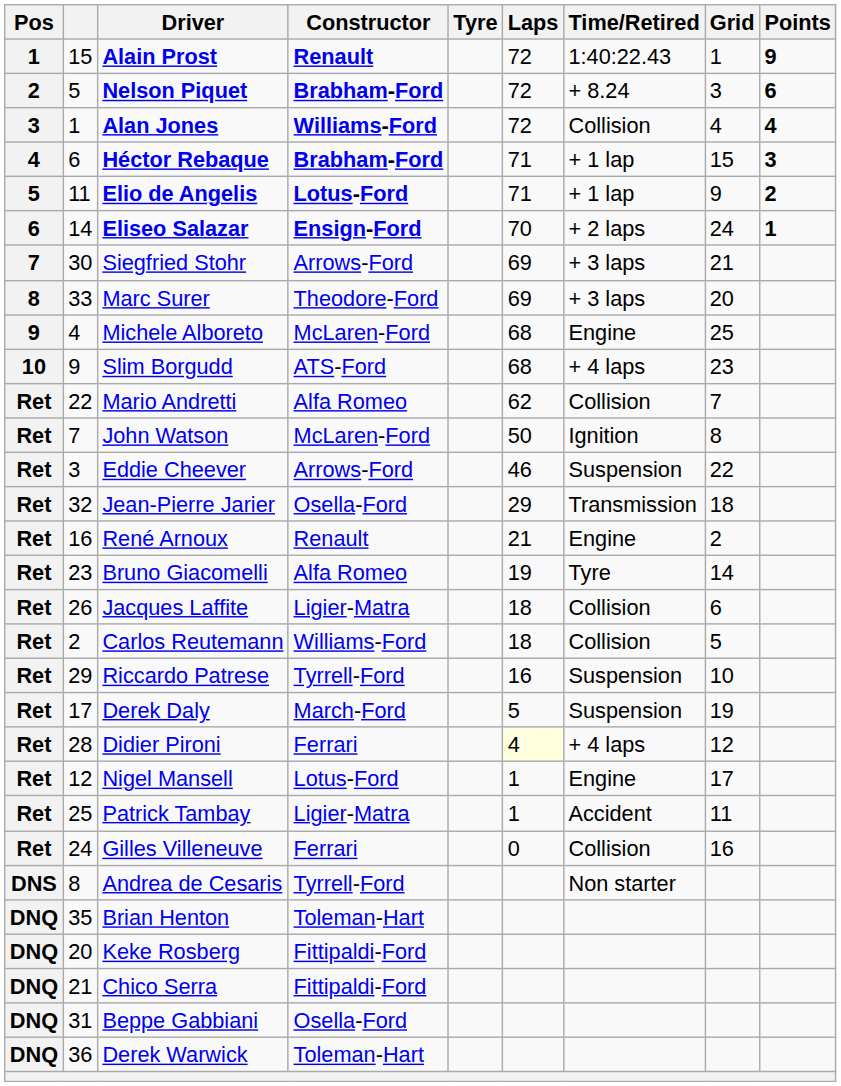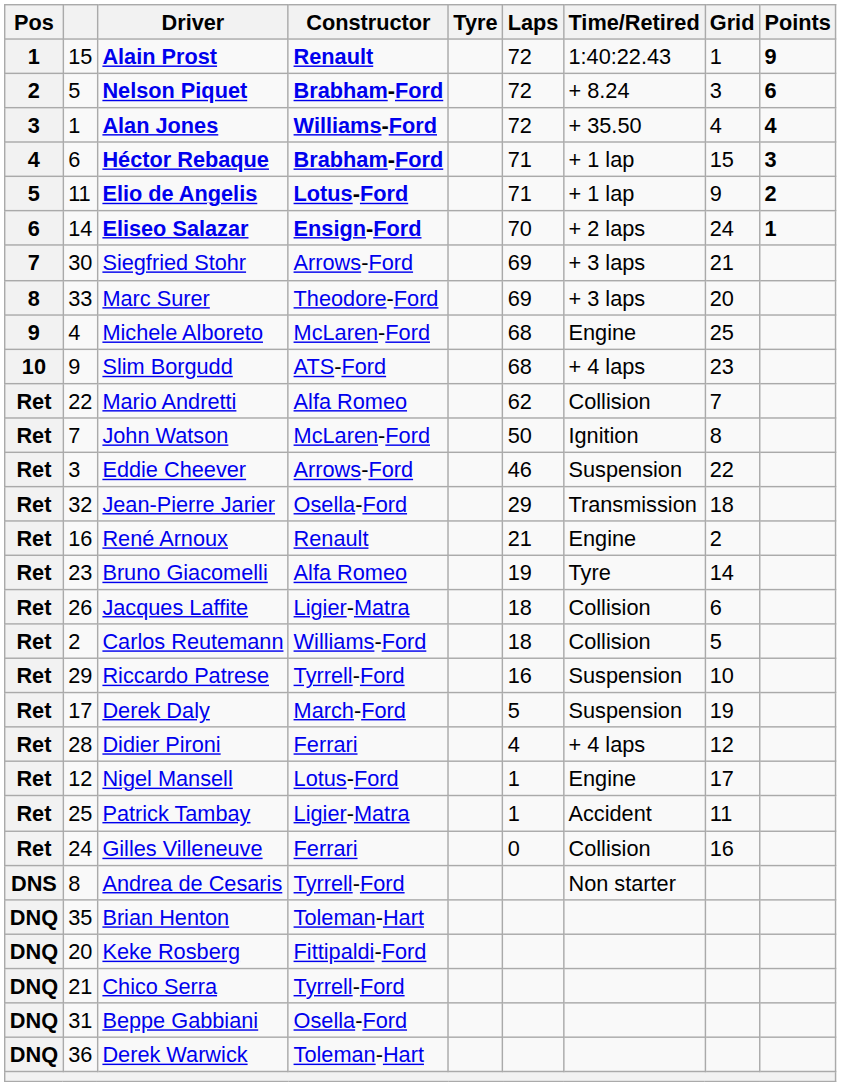 <table class="wikitable" style="font-size: 95%;">
 <tr>
 <th>Pos</th>
 <th></th>
 <th>Driver</th>
 <th>Constructor</th>
 <th>Tyre</th>
 <th>Laps</th>
 <th>Time/Retired</th>
 <th>Grid</th>
 <th>Points</th>
 </tr>
 <tr>
 <th>1</th>
 <td>15</td>
 <td> <strong><a href='#'>Alain Prost</a></strong></td>
 <td><strong><a href='#'>Renault</a></strong></td>
 <td></td>
 <td>72</td>
 <td>1:40:22.43</td>
 <td>1</td>
 <td><strong>9</strong></td>
 </tr>
 <tr>
 <th>2</th>
 <td>5</td>
 <td> <strong><a href='#'>Nelson Piquet</a></strong></td>
 <td><strong><a href='#'>Brabham</a>-<a href='#'>Ford</a></strong></td>
 <td></td>
 <td>72</td>
 <td>+ 8.24</td>
 <td>3</td>
 <td><strong>6</strong></td>
 </tr>
 <tr>
 <th>3</th>
 <td>1</td>
 <td> <strong><a href='#'>Alan Jones</a></strong></td>
 <td><strong><a href='#'>Williams</a>-<a href='#'>Ford</a></strong></td>
 <td></td>
 <td>72</td>
-<td>Collision</td>
+<td>+ 35.50</td>
 <td>4</td>
 <td><strong>4</strong></td>
 </tr>
 <tr>
 <th>4</th>
 <td>6</td>
 <td> <strong><a href='#'>Héctor Rebaque</a></strong></td>
 <td><strong><a href='#'>Brabham</a>-<a href='#'>Ford</a></strong></td>
 <td></td>
 <td>71</td>
 <td>+ 1 lap</td>
 <td>15</td>
 <td><strong>3</strong></td>
 </tr>
 <tr>
 <th>5</th>
 <td>11</td>
 <td> <strong><a href='#'>Elio de Angelis</a></strong></td>
 <td><strong><a href='#'>Lotus</a>-<a href='#'>Ford</a></strong></td>
 <td></td>
 <td>71</td>
 <td>+ 1 lap</td>
 <td>9</td>
 <td><strong>2</strong></td>
 </tr>
 <tr>
 <th>6</th>
 <td>14</td>
 <td> <strong><a href='#'>Eliseo Salazar</a></strong></td>
 <td><strong><a href='#'>Ensign</a>-<a href='#'>Ford</a></strong></td>
 <td></td>
 <td>70</td>
 <td>+ 2 laps</td>
 <td>24</td>
 <td><strong>1</strong></td>
 </tr>
 <tr>
 <th>7</th>
 <td>30</td>
 <td> <a href='#'>Siegfried Stohr</a></td>
 <td><a href='#'>Arrows</a>-<a href='#'>Ford</a></td>
 <td></td>
 <td>69</td>
 <td>+ 3 laps</td>
 <td>21</td>
 <td> </td>
 </tr>
 <tr>
 <th>8</th>
 <td>33</td>
 <td> <a href='#'>Marc Surer</a></td>
 <td><a href='#'>Theodore</a>-<a href='#'>Ford</a></td>
 <td></td>
 <td>69</td>
 <td>+ 3 laps</td>
 <td>20</td>
 <td> </td>
 </tr>
 <tr>
 <th>9</th>
 <td>4</td>
 <td> <a href='#'>Michele Alboreto</a></td>
 <td><a href='#'>McLaren</a>-<a href='#'>Ford</a></td>
 <td></td>
 <td>68</td>
 <td>Engine</td>
 <td>25</td>
 <td> </td>
 </tr>
 <tr>
 <th>10</th>
 <td>9</td>
 <td> <a href='#'>Slim Borgudd</a></td>
 <td><a href='#'>ATS</a>-<a href='#'>Ford</a></td>
 <td></td>
 <td>68</td>
 <td>+ 4 laps</td>
 <td>23</td>
 <td> </td>
 </tr>
 <tr>
 <th>Ret</th>
 <td>22</td>
 <td> <a href='#'>Mario Andretti</a></td>
 <td><a href='#'>Alfa Romeo</a></td>
 <td></td>
 <td>62</td>
 <td>Collision</td>
 <td>7</td>
 <td> </td>
 </tr>
 <tr>
 <th>Ret</th>
 <td>7</td>
 <td> <a href='#'>John Watson</a></td>
 <td><a href='#'>McLaren</a>-<a href='#'>Ford</a></td>
 <td></td>
 <td>50</td>
 <td>Ignition</td>
 <td>8</td>
 <td> </td>
 </tr>
 <tr>
 <th>Ret</th>
 <td>3</td>
 <td> <a href='#'>Eddie Cheever</a></td>
 <td><a href='#'>Arrows</a>-<a href='#'>Ford</a></td>
 <td></td>
 <td>46</td>
 <td>Suspension</td>
 <td>22</td>
 <td> </td>
 </tr>
 <tr>
 <th>Ret</th>
 <td>32</td>
 <td> <a href='#'>Jean-Pierre Jarier</a></td>
 <td><a href='#'>Osella</a>-<a href='#'>Ford</a></td>
 <td></td>
 <td>29</td>
 <td>Transmission</td>
 <td>18</td>
 <td> </td>
 </tr>
 <tr>
 <th>Ret</th>
 <td>16</td>
 <td> <a href='#'>René Arnoux</a></td>
 <td><a href='#'>Renault</a></td>
 <td></td>
 <td>21</td>
 <td>Engine</td>
 <td>2</td>
 <td> </td>
 </tr>
 <tr>
 <th>Ret</th>
 <td>23</td>
 <td> <a href='#'>Bruno Giacomelli</a></td>
 <td><a href='#'>Alfa Romeo</a></td>
 <td></td>
 <td>19</td>
 <td>Tyre</td>
 <td>14</td>
 <td> </td>
 </tr>
 <tr>
 <th>Ret</th>
 <td>26</td>
 <td> <a href='#'>Jacques Laffite</a></td>
 <td><a href='#'>Ligier</a>-<a href='#'>Matra</a></td>
 <td></td>
 <td>18</td>
 <td>Collision</td>
 <td>6</td>
 <td> </td>
 </tr>
 <tr>
 <th>Ret</th>
 <td>2</td>
 <td> <a href='#'>Carlos Reutemann</a></td>
 <td><a href='#'>Williams</a>-<a href='#'>Ford</a></td>
 <td></td>
 <td>18</td>
 <td>Collision</td>
 <td>5</td>
 <td> </td>
 </tr>
 <tr>
 <th>Ret</th>
 <td>29</td>
 <td> <a href='#'>Riccardo Patrese</a></td>
 <td><a href='#'>Tyrrell</a>-<a href='#'>Ford</a></td>
 <td></td>
 <td>16</td>
 <td>Suspension</td>
 <td>10</td>
 <td> </td>
 </tr>
 <tr>
 <th>Ret</th>
 <td>17</td>
 <td> <a href='#'>Derek Daly</a></td>
 <td><a href='#'>March</a>-<a href='#'>Ford</a></td>
 <td></td>
 <td>5</td>
 <td>Suspension</td>
 <td>19</td>
 <td> </td>
 </tr>
 <tr>
 <th>Ret</th>
 <td>28</td>
 <td> <a href='#'>Didier Pironi</a></td>
 <td><a href='#'>Ferrari</a></td>
 <td></td>
-<td style="background: lightyellow;">4</td>
+<td>4</td>
 <td>+ 4 laps</td>
 <td>12</td>
 <td> </td>
 </tr>
 <tr>
 <th>Ret</th>
 <td>12</td>
 <td> <a href='#'>Nigel Mansell</a></td>
 <td><a href='#'>Lotus</a>-<a href='#'>Ford</a></td>
 <td></td>
 <td>1</td>
 <td>Engine</td>
 <td>17</td>
 <td> </td>
 </tr>
 <tr>
 <th>Ret</th>
 <td>25</td>
 <td> <a href='#'>Patrick Tambay</a></td>
 <td><a href='#'>Ligier</a>-<a href='#'>Matra</a></td>
 <td></td>
 <td>1</td>
 <td>Accident</td>
 <td>11</td>
 <td> </td>
 </tr>
 <tr>
 <th>Ret</th>
 <td>24</td>
 <td> <a href='#'>Gilles Villeneuve</a></td>
 <td><a href='#'>Ferrari</a></td>
 <td></td>
 <td>0</td>
 <td>Collision</td>
 <td>16</td>
 <td> </td>
 </tr>
 <tr>
 <th>DNS</th>
 <td>8</td>
 <td> <a href='#'>Andrea de Cesaris</a></td>
 <td><a href='#'>Tyrrell</a>-<a href='#'>Ford</a></td>
 <td></td>
 <td> </td>
 <td>Non starter</td>
 <td></td>
 <td> </td>
 </tr>
 <tr>
 <th>DNQ</th>
 <td>35</td>
 <td> <a href='#'>Brian Henton</a></td>
 <td><a href='#'>Toleman</a>-<a href='#'>Hart</a></td>
 <td></td>
 <td> </td>
 <td></td>
 <td></td>
 <td> </td>
 </tr>
 <tr>
 <th>DNQ</th>
 <td>20</td>
 <td> <a href='#'>Keke Rosberg</a></td>
 <td><a href='#'>Fittipaldi</a>-<a href='#'>Ford</a></td>
 <td></td>
 <td> </td>
 <td></td>
 <td></td>
 <td> </td>
 </tr>
 <tr>
 <th>DNQ</th>
 <td>21</td>
 <td> <a href='#'>Chico Serra</a></td>
-<td><a href='#'>Fittipaldi</a>-<a href='#'>Ford</a></td>
+<td><a href='#'>Tyrrell</a>-<a href='#'>Ford</a></td>
 <td></td>
 <td> </td>
 <td></td>
 <td></td>
 <td> </td>
 </tr>
 <tr>
 <th>DNQ</th>
 <td>31</td>
 <td> <a href='#'>Beppe Gabbiani</a></td>
 <td><a href='#'>Osella</a>-<a href='#'>Ford</a></td>
 <td></td>
 <td> </td>
 <td></td>
 <td></td>
 <td> </td>
 </tr>
 <tr>
 <th>DNQ</th>
 <td>36</td>
 <td> <a href='#'>Derek Warwick</a></td>
 <td><a href='#'>Toleman</a>-<a href='#'>Hart</a></td>
 <td></td>
 <td> </td>
 <td></td>
 <td></td>
 <td> </td>
 </tr>
 <tr>
 <th colspan="9"></th>
 </tr>
 </table>
